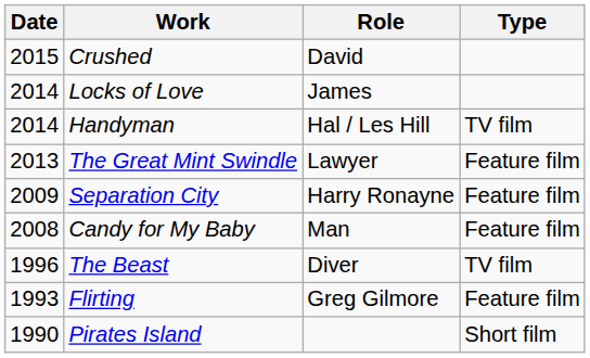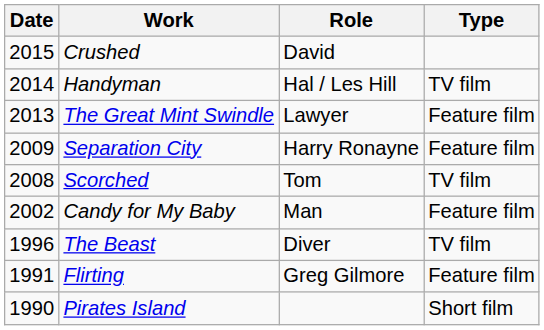 <table class="wikitable">
 <tr>
 <th>Date</th>
 <th>Work</th>
 <th>Role</th>
 <th>Type</th>
 </tr>
 <tr>
 <td>2015</td>
 <td><em>Crushed</em></td>
 <td>David</td>
-<td></td>
-</tr>
-<tr>
-<td>2014</td>
-<td><em>Locks of Love</em></td>
-<td>James</td>
 <td></td>
 </tr>
 <tr>
 <td>2014</td>
 <td><em>Handyman</em></td>
 <td>Hal / Les Hill</td>
 <td>TV film</td>
 </tr>
 <tr>
 <td>2013</td>
 <td><em><a href='#'>The Great Mint Swindle</a></em></td>
 <td>Lawyer</td>
 <td>Feature film</td>
 </tr>
 <tr>
 <td>2009</td>
 <td><em><a href='#'>Separation City</a></em></td>
 <td>Harry Ronayne</td>
 <td>Feature film</td>
 </tr>
 <tr>
 <td>2008</td>
+<td><em><a href='#'>Scorched</a></em></td>
+<td>Tom</td>
+<td>TV film</td>
+</tr>
+<tr>
+<td>2002</td>
 <td><em>Candy for My Baby</em></td>
 <td>Man</td>
 <td>Feature film</td>
 </tr>
 <tr>
 <td>1996</td>
 <td><em><a href='#'>The Beast</a></em></td>
 <td>Diver</td>
 <td>TV film</td>
 </tr>
 <tr>
-<td>1993</td>
+<td>1991</td>
 <td><em><a href='#'>Flirting</a></em></td>
 <td>Greg Gilmore</td>
 <td>Feature film</td>
 </tr>
 <tr>
 <td>1990</td>
 <td><em><a href='#'>Pirates Island</a></em></td>
 <td></td>
 <td>Short film</td>
 </tr>
 </table>
